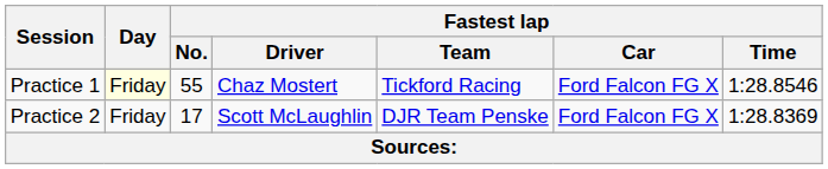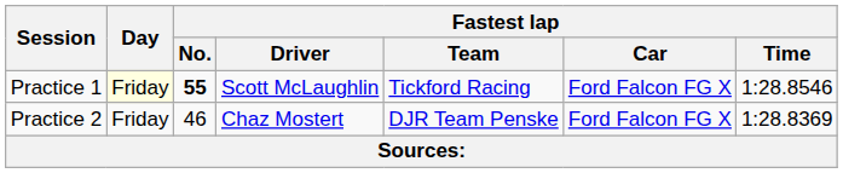 <table class="wikitable" style="font-size: 85%">
 <tr>
 <th rowspan="2">Session</th>
 <th rowspan="2">Day</th>
 <th colspan="5">Fastest lap</th>
 </tr>
 <tr>
 <th>No.</th>
 <th>Driver</th>
 <th>Team</th>
 <th>Car</th>
 <th>Time</th>
 </tr>
 <tr>
 <td>Practice 1</td>
 <td style="background: lightyellow;">Friday</td>
-<td align="center">55</td>
-<td> <a href='#'>Chaz Mostert</a></td>
+<td align="center"><strong>55</strong></td>
+<td> <a href='#'>Scott McLaughlin</a></td>
 <td><a href='#'>Tickford Racing</a></td>
 <td><a href='#'>Ford Falcon FG X</a></td>
 <td>1:28.8546</td>
 </tr>
 <tr>
 <td>Practice 2</td>
 <td>Friday</td>
-<td align="center">17</td>
-<td> <a href='#'>Scott McLaughlin</a></td>
+<td align="center">46</td>
+<td> <a href='#'>Chaz Mostert</a></td>
 <td><a href='#'>DJR Team Penske</a></td>
 <td><a href='#'>Ford Falcon FG X</a></td>
 <td>1:28.8369</td>
 </tr>
 <tr>
 <th colspan="7">Sources:</th>
 </tr>
 </table>
